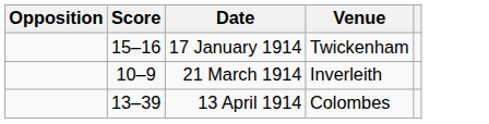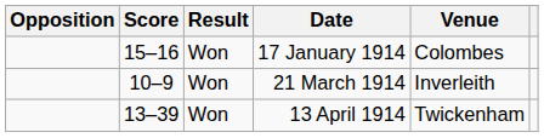 <table class="wikitable sortable">
 <tr>
 <th scope="col">Opposition</th>
 <th scope="col">Score</th>
+<th scope="col">Result</th>
 <th scope="col">Date</th>
 <th scope="col">Venue</th>
 <th scope="col" class="unsortable"></th>
 </tr>
 <tr>
 <td></td>
 <td align="center">15–16</td>
+<td>Won</td>
 <td align=right>17 January 1914</td>
-<td>Twickenham</td>
+<td>Colombes</td>
 <td></td>
 </tr>
 <tr>
 <td></td>
 <td align="center">10–9</td>
+<td>Won</td>
 <td align=right>21 March 1914</td>
 <td>Inverleith</td>
 <td></td>
 </tr>
 <tr>
 <td></td>
 <td align="center">13–39</td>
+<td>Won</td>
 <td align=right>13 April 1914</td>
-<td>Colombes</td>
+<td>Twickenham</td>
 <td></td>
 </tr>
 </table>
